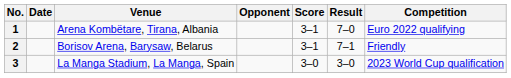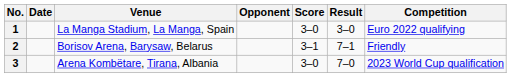 <table class="wikitable sortable">
 <tr>
 <th scope="col">No.</th>
 <th scope="col">Date</th>
 <th scope="col">Venue</th>
 <th scope="col">Opponent</th>
 <th scope="col">Score</th>
 <th scope="col">Result</th>
 <th scope="col">Competition</th>
 </tr>
 <tr>
 <th align=center>1</th>
 <td></td>
-<td><a href='#'>Arena Kombëtare</a>, <a href='#'>Tirana</a>, Albania</td>
+<td><a href='#'>La Manga Stadium</a>, <a href='#'>La Manga</a>, Spain</td>
 <td></td>
-<td align="center">3–1</td>
-<td align="center">7–0</td>
+<td align="center">3–0</td>
+<td align="center">3–0</td>
 <td><a href='#'>Euro 2022 qualifying</a></td>
 </tr>
 <tr>
 <th align=center>2</th>
 <td></td>
 <td><a href='#'>Borisov Arena</a>, <a href='#'>Barysaw</a>, Belarus</td>
 <td></td>
 <td align="center">3–1</td>
 <td align="center">7–1</td>
 <td><a href='#'>Friendly</a></td>
 </tr>
 <tr>
 <th align=center>3</th>
 <td></td>
-<td><a href='#'>La Manga Stadium</a>, <a href='#'>La Manga</a>, Spain</td>
+<td><a href='#'>Arena Kombëtare</a>, <a href='#'>Tirana</a>, Albania</td>
 <td></td>
 <td align="center">3–0</td>
-<td align="center">3–0</td>
+<td align="center">7–0</td>
 <td><a href='#'>2023 World Cup qualification</a></td>
 </tr>
 </table>
